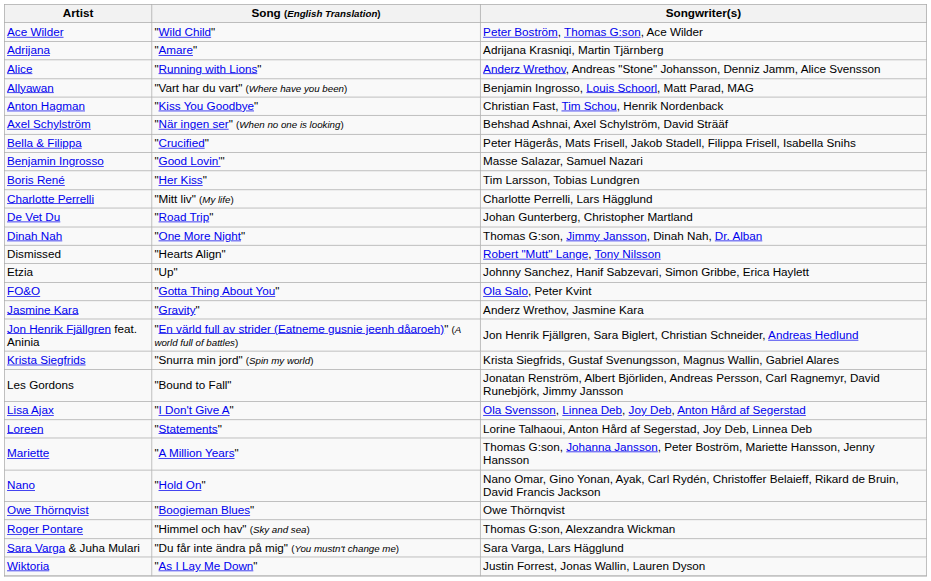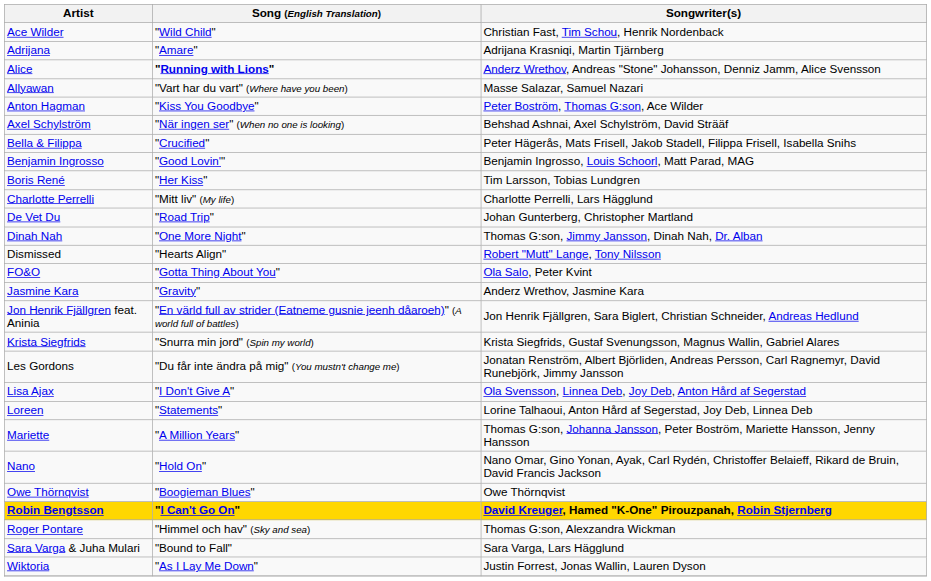 <table class="sortable wikitable" width="100%" style="margin: 1em auto 1em auto;">
 <tr bgcolor="#CCCCCC">
 <th>Artist</th>
 <th>Song <small>(<em>English Translation</em>)</small></th>
 <th>Songwriter(s)</th>
 </tr>
 <tr>
 <td><a href='#'>Ace Wilder</a></td>
 <td>"<a href='#'>Wild Child</a>"</td>
-<td><a href='#'>Peter Boström</a>, <a href='#'>Thomas G:son</a>, Ace Wilder</td>
+<td>Christian Fast, <a href='#'>Tim Schou</a>, Henrik Nordenback</td>
 </tr>
 <tr>
 <td><a href='#'>Adrijana</a></td>
 <td>"<a href='#'>Amare</a>"</td>
 <td>Adrijana Krasniqi, Martin Tjärnberg</td>
 </tr>
 <tr>
 <td><a href='#'>Alice</a></td>
-<td>"<a href='#'>Running with Lions</a>"</td>
+<td><strong>"<a href='#'>Running with Lions</a>"</strong></td>
 <td><a href='#'>Anderz Wrethov</a>, Andreas "Stone" Johansson, Denniz Jamm, Alice Svensson</td>
 </tr>
 <tr>
 <td><a href='#'>Allyawan</a></td>
 <td>"Vart har du vart" <small>(<em>Where have you been</em>)</small></td>
-<td>Benjamin Ingrosso, <a href='#'>Louis Schoorl</a>, Matt Parad, MAG</td>
+<td>Masse Salazar, Samuel Nazari</td>
 </tr>
 <tr>
 <td><a href='#'>Anton Hagman</a></td>
 <td>"<a href='#'>Kiss You Goodbye</a>"</td>
-<td>Christian Fast, <a href='#'>Tim Schou</a>, Henrik Nordenback</td>
+<td><a href='#'>Peter Boström</a>, <a href='#'>Thomas G:son</a>, Ace Wilder</td>
 </tr>
 <tr>
 <td><a href='#'>Axel Schylström</a></td>
 <td>"<a href='#'>När ingen ser</a>" <small>(<em>When no one is looking</em>)</small></td>
 <td>Behshad Ashnai, Axel Schylström, David Strääf</td>
 </tr>
 <tr>
 <td><a href='#'>Bella & Filippa</a></td>
 <td>"<a href='#'>Crucified</a>"</td>
 <td>Peter Hägerås, Mats Frisell, Jakob Stadell, Filippa Frisell, Isabella Snihs</td>
 </tr>
 <tr>
 <td><a href='#'>Benjamin Ingrosso</a></td>
 <td>"<a href='#'>Good Lovin'</a>"</td>
-<td>Masse Salazar, Samuel Nazari</td>
+<td>Benjamin Ingrosso, <a href='#'>Louis Schoorl</a>, Matt Parad, MAG</td>
 </tr>
 <tr>
 <td><a href='#'>Boris René</a></td>
 <td>"<a href='#'>Her Kiss</a>"</td>
 <td>Tim Larsson, Tobias Lundgren</td>
 </tr>
 <tr>
 <td><a href='#'>Charlotte Perrelli</a></td>
 <td>"Mitt liv" <small>(<em>My life</em>)</small></td>
 <td>Charlotte Perrelli, Lars Hägglund</td>
 </tr>
 <tr>
 <td><a href='#'>De Vet Du</a></td>
 <td>"<a href='#'>Road Trip</a>"</td>
 <td>Johan Gunterberg, Christopher Martland</td>
 </tr>
 <tr>
 <td><a href='#'>Dinah Nah</a></td>
 <td>"<a href='#'>One More Night</a>"</td>
 <td>Thomas G:son, <a href='#'>Jimmy Jansson</a>, Dinah Nah, <a href='#'>Dr. Alban</a></td>
 </tr>
 <tr>
 <td>Dismissed</td>
 <td>"Hearts Align"</td>
 <td><a href='#'>Robert "Mutt" Lange</a>, <a href='#'>Tony Nilsson</a></td>
 </tr>
 <tr>
-<td>Etzia</td>
-<td>"Up"</td>
-<td>Johnny Sanchez, Hanif Sabzevari, Simon Gribbe, Erica Haylett</td>
-</tr>
-<tr>
 <td><a href='#'>FO&O</a></td>
 <td>"<a href='#'>Gotta Thing About You</a>"</td>
 <td><a href='#'>Ola Salo</a>, Peter Kvint</td>
 </tr>
 <tr>
 <td><a href='#'>Jasmine Kara</a></td>
 <td>"<a href='#'>Gravity</a>"</td>
 <td>Anderz Wrethov, Jasmine Kara</td>
 </tr>
 <tr>
 <td><a href='#'>Jon Henrik Fjällgren</a> feat. Aninia</td>
 <td>"<a href='#'>En värld full av strider (Eatneme gusnie jeenh dåaroeh)</a>" <small>(<em>A world full of battles</em>)</small></td>
 <td>Jon Henrik Fjällgren, Sara Biglert, Christian Schneider, <a href='#'>Andreas Hedlund</a></td>
 </tr>
 <tr>
 <td><a href='#'>Krista Siegfrids</a></td>
 <td>"Snurra min jord" <small>(<em>Spin my world</em>)</small></td>
 <td>Krista Siegfrids, Gustaf Svenungsson, Magnus Wallin, Gabriel Alares</td>
 </tr>
 <tr>
 <td>Les Gordons</td>
-<td>"Bound to Fall"</td>
+<td>"Du får inte ändra på mig" <small>(<em>You mustn't change me</em>)</small></td>
 <td>Jonatan Renström, Albert Björliden, Andreas Persson, Carl Ragnemyr, David Runebjörk, Jimmy Jansson</td>
 </tr>
 <tr>
 <td><a href='#'>Lisa Ajax</a></td>
 <td>"<a href='#'>I Don't Give A</a>"</td>
 <td><a href='#'>Ola Svensson</a>, <a href='#'>Linnea Deb</a>, <a href='#'>Joy Deb</a>, <a href='#'>Anton Hård af Segerstad</a></td>
 </tr>
 <tr>
 <td><a href='#'>Loreen</a></td>
 <td>"<a href='#'>Statements</a>"</td>
 <td>Lorine Talhaoui, Anton Hård af Segerstad, Joy Deb, Linnea Deb</td>
 </tr>
 <tr>
 <td><a href='#'>Mariette</a></td>
 <td>"<a href='#'>A Million Years</a>"</td>
 <td>Thomas G:son, <a href='#'>Johanna Jansson</a>, Peter Boström, Mariette Hansson, Jenny Hansson</td>
 </tr>
 <tr>
 <td><a href='#'>Nano</a></td>
 <td>"<a href='#'>Hold On</a>"</td>
 <td>Nano Omar, Gino Yonan, Ayak, Carl Rydén, Christoffer Belaieff, Rikard de Bruin, David Francis Jackson</td>
 </tr>
 <tr>
 <td><a href='#'>Owe Thörnqvist</a></td>
 <td>"<a href='#'>Boogieman Blues</a>"</td>
 <td>Owe Thörnqvist</td>
 </tr>
+<tr style="font-weight:bold;background:gold;">
+<td><a href='#'>Robin Bengtsson</a></td>
+<td>"<a href='#'>I Can't Go On</a>"</td>
+<td><a href='#'>David Kreuger</a>, Hamed "K-One" Pirouzpanah, <a href='#'>Robin Stjernberg</a></td>
+</tr>
 <tr>
 <td><a href='#'>Roger Pontare</a></td>
 <td>"Himmel och hav" <small>(<em>Sky and sea</em>)</small></td>
 <td>Thomas G:son, Alexzandra Wickman</td>
 </tr>
 <tr>
 <td><a href='#'>Sara Varga</a> & Juha Mulari</td>
-<td>"Du får inte ändra på mig" <small>(<em>You mustn't change me</em>)</small></td>
+<td>"Bound to Fall"</td>
 <td>Sara Varga, Lars Hägglund</td>
 </tr>
 <tr>
 <td><a href='#'>Wiktoria</a></td>
 <td>"<a href='#'>As I Lay Me Down</a>"</td>
 <td>Justin Forrest, Jonas Wallin, Lauren Dyson</td>
 </tr>
 <tr>
 </tr>
 </table>
